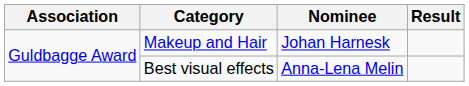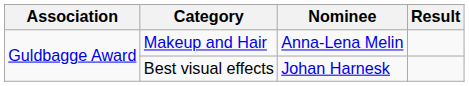 <table class="wikitable">
 <tr>
 <th>Association</th>
 <th>Category</th>
 <th>Nominee</th>
 <th>Result</th>
 </tr>
 <tr>
 <td rowspan="2"><a href='#'>Guldbagge Award</a></td>
 <td><a href='#'>Makeup and Hair</a></td>
-<td><a href='#'>Johan Harnesk</a></td>
+<td><a href='#'>Anna-Lena Melin</a></td>
 <td></td>
 </tr>
 <tr>
 <td>Best visual effects</td>
-<td><a href='#'>Anna-Lena Melin</a></td>
+<td><a href='#'>Johan Harnesk</a></td>
 <td></td>
 </tr>
 </table>
